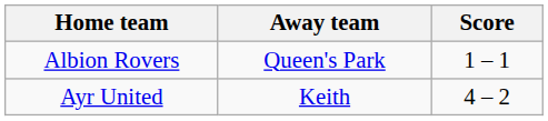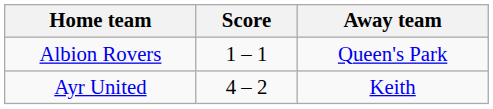 <table class="wikitable" style="text-align: center">
 <tr>
 <th width=140>Home team</th>
+<th width=70>Score</th>
 <th width=140>Away team</th>
-<th width=70>Score</th>
 </tr>
 <tr>
 <td><a href='#'>Albion Rovers</a></td>
+<td>1 – 1</td>
 <td><a href='#'>Queen's Park</a></td>
-<td>1 – 1</td>
 </tr>
 <tr>
 <td><a href='#'>Ayr United</a></td>
+<td>4 – 2</td>
 <td><a href='#'>Keith</a></td>
-<td>4 – 2</td>
 </tr>
 </table>
